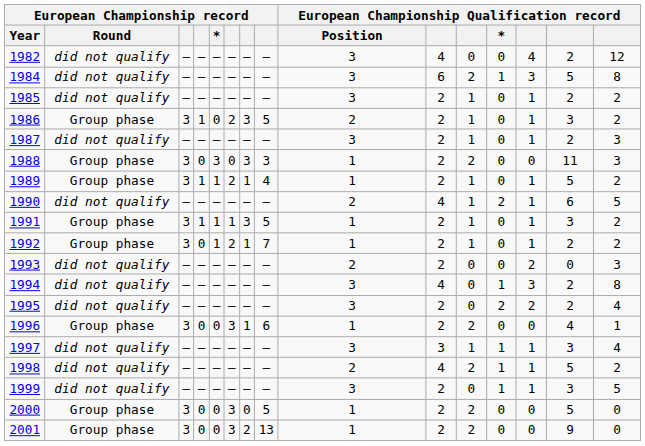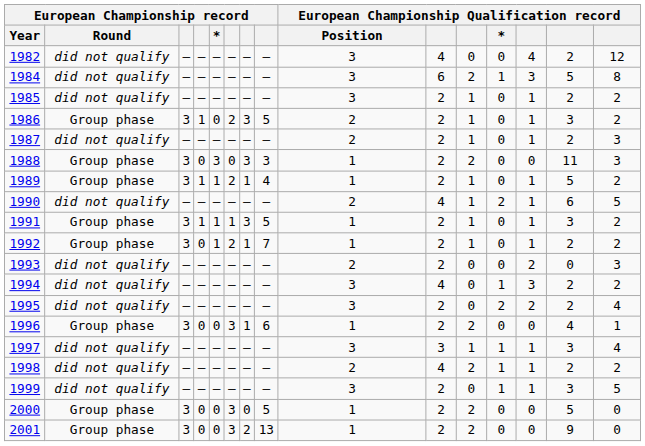 <table class="wikitable" style="text-align:center; width:50em;">
 <tr>
 <th colspan=8>European Championship record</th>
 <th colspan=7>European Championship Qualification record</th>
 </tr>
 <tr>
 <th>Year</th>
 <th>Round</th>
 <th></th>
 <th></th>
 <th> *</th>
 <th></th>
 <th></th>
 <th></th>
 <th>Position</th>
 <th></th>
 <th></th>
 <th> *</th>
 <th></th>
 <th></th>
 <th></th>
 </tr>
 <tr>
 <td> <a href='#'>1982</a></td>
 <td><em>did not qualify</em></td>
 <td>–</td>
 <td>–</td>
 <td>–</td>
 <td>–</td>
 <td>–</td>
 <td>–</td>
 <td>3</td>
 <td>4</td>
 <td>0</td>
 <td>0</td>
 <td>4</td>
 <td>2</td>
 <td>12</td>
 </tr>
 <tr>
 <td> <a href='#'>1984</a></td>
 <td><em>did not qualify</em></td>
 <td>–</td>
 <td>–</td>
 <td>–</td>
 <td>–</td>
 <td>–</td>
 <td>–</td>
 <td>3</td>
 <td>6</td>
 <td>2</td>
 <td>1</td>
 <td>3</td>
 <td>5</td>
 <td>8</td>
 </tr>
 <tr>
 <td> <a href='#'>1985</a></td>
 <td><em>did not qualify</em></td>
 <td>–</td>
 <td>–</td>
 <td>–</td>
 <td>–</td>
 <td>–</td>
 <td>–</td>
 <td>3</td>
 <td>2</td>
 <td>1</td>
 <td>0</td>
 <td>1</td>
 <td>2</td>
 <td>2</td>
 </tr>
 <tr>
 <td> <a href='#'>1986</a></td>
 <td>Group phase</td>
 <td>3</td>
 <td>1</td>
 <td>0</td>
 <td>2</td>
 <td>3</td>
 <td>5</td>
 <td>2</td>
 <td>2</td>
 <td>1</td>
 <td>0</td>
 <td>1</td>
 <td>3</td>
 <td>2</td>
 </tr>
 <tr>
 <td> <a href='#'>1987</a></td>
 <td><em>did not qualify</em></td>
 <td>–</td>
 <td>–</td>
 <td>–</td>
 <td>–</td>
 <td>–</td>
 <td>–</td>
-<td>3</td>
+<td>2</td>
 <td>2</td>
 <td>1</td>
 <td>0</td>
 <td>1</td>
 <td>2</td>
 <td>3</td>
 </tr>
 <tr>
 <td> <a href='#'>1988</a></td>
 <td>Group phase</td>
 <td>3</td>
 <td>0</td>
 <td>3</td>
 <td>0</td>
 <td>3</td>
 <td>3</td>
 <td>1</td>
 <td>2</td>
 <td>2</td>
 <td>0</td>
 <td>0</td>
 <td>11</td>
 <td>3</td>
 </tr>
 <tr>
 <td> <a href='#'>1989</a></td>
 <td>Group phase</td>
 <td>3</td>
 <td>1</td>
 <td>1</td>
 <td>2</td>
 <td>1</td>
 <td>4</td>
 <td>1</td>
 <td>2</td>
 <td>1</td>
 <td>0</td>
 <td>1</td>
 <td>5</td>
 <td>2</td>
 </tr>
 <tr>
 <td> <a href='#'>1990</a></td>
 <td><em>did not qualify</em></td>
 <td>–</td>
 <td>–</td>
 <td>–</td>
 <td>–</td>
 <td>–</td>
 <td>–</td>
 <td>2</td>
 <td>4</td>
 <td>1</td>
 <td>2</td>
 <td>1</td>
 <td>6</td>
 <td>5</td>
 </tr>
 <tr>
 <td> <a href='#'>1991</a></td>
 <td>Group phase</td>
 <td>3</td>
 <td>1</td>
 <td>1</td>
 <td>1</td>
 <td>3</td>
 <td>5</td>
 <td>1</td>
 <td>2</td>
 <td>1</td>
 <td>0</td>
 <td>1</td>
 <td>3</td>
 <td>2</td>
 </tr>
 <tr>
 <td> <a href='#'>1992</a></td>
 <td>Group phase</td>
 <td>3</td>
 <td>0</td>
 <td>1</td>
 <td>2</td>
 <td>1</td>
 <td>7</td>
 <td>1</td>
 <td>2</td>
 <td>1</td>
 <td>0</td>
 <td>1</td>
 <td>2</td>
 <td>2</td>
 </tr>
 <tr>
 <td> <a href='#'>1993</a></td>
 <td><em>did not qualify</em></td>
 <td>–</td>
 <td>–</td>
 <td>–</td>
 <td>–</td>
 <td>–</td>
 <td>–</td>
 <td>2</td>
 <td>2</td>
 <td>0</td>
 <td>0</td>
 <td>2</td>
 <td>0</td>
 <td>3</td>
 </tr>
 <tr>
 <td> <a href='#'>1994</a></td>
 <td><em>did not qualify</em></td>
 <td>–</td>
 <td>–</td>
 <td>–</td>
 <td>–</td>
 <td>–</td>
 <td>–</td>
 <td>3</td>
 <td>4</td>
 <td>0</td>
 <td>1</td>
 <td>3</td>
 <td>2</td>
-<td>8</td>
+<td>2</td>
 </tr>
 <tr>
 <td> <a href='#'>1995</a></td>
 <td><em>did not qualify</em></td>
 <td>–</td>
 <td>–</td>
 <td>–</td>
 <td>–</td>
 <td>–</td>
 <td>–</td>
 <td>3</td>
 <td>2</td>
 <td>0</td>
 <td>2</td>
 <td>2</td>
 <td>2</td>
 <td>4</td>
 </tr>
 <tr>
 <td> <a href='#'>1996</a></td>
 <td>Group phase</td>
 <td>3</td>
 <td>0</td>
 <td>0</td>
 <td>3</td>
 <td>1</td>
 <td>6</td>
 <td>1</td>
 <td>2</td>
 <td>2</td>
 <td>0</td>
 <td>0</td>
 <td>4</td>
 <td>1</td>
 </tr>
 <tr>
 <td> <a href='#'>1997</a></td>
 <td><em>did not qualify</em></td>
 <td>–</td>
 <td>–</td>
 <td>–</td>
 <td>–</td>
 <td>–</td>
 <td>–</td>
 <td>3</td>
 <td>3</td>
 <td>1</td>
 <td>1</td>
 <td>1</td>
 <td>3</td>
 <td>4</td>
 </tr>
 <tr>
 <td> <a href='#'>1998</a></td>
 <td><em>did not qualify</em></td>
 <td>–</td>
 <td>–</td>
 <td>–</td>
 <td>–</td>
 <td>–</td>
 <td>–</td>
 <td>2</td>
 <td>4</td>
 <td>2</td>
 <td>1</td>
 <td>1</td>
-<td>5</td>
+<td>2</td>
 <td>2</td>
 </tr>
 <tr>
 <td> <a href='#'>1999</a></td>
 <td><em>did not qualify</em></td>
 <td>–</td>
 <td>–</td>
 <td>–</td>
 <td>–</td>
 <td>–</td>
 <td>–</td>
 <td>3</td>
 <td>2</td>
 <td>0</td>
 <td>1</td>
 <td>1</td>
 <td>3</td>
 <td>5</td>
 </tr>
 <tr>
 <td> <a href='#'>2000</a></td>
 <td>Group phase</td>
 <td>3</td>
 <td>0</td>
 <td>0</td>
 <td>3</td>
 <td>0</td>
 <td>5</td>
 <td>1</td>
 <td>2</td>
 <td>2</td>
 <td>0</td>
 <td>0</td>
 <td>5</td>
 <td>0</td>
 </tr>
 <tr>
 <td> <a href='#'>2001</a></td>
 <td>Group phase</td>
 <td>3</td>
 <td>0</td>
 <td>0</td>
 <td>3</td>
 <td>2</td>
 <td>13</td>
 <td>1</td>
 <td>2</td>
 <td>2</td>
 <td>0</td>
 <td>0</td>
 <td>9</td>
 <td>0</td>
 </tr>
 </table>
